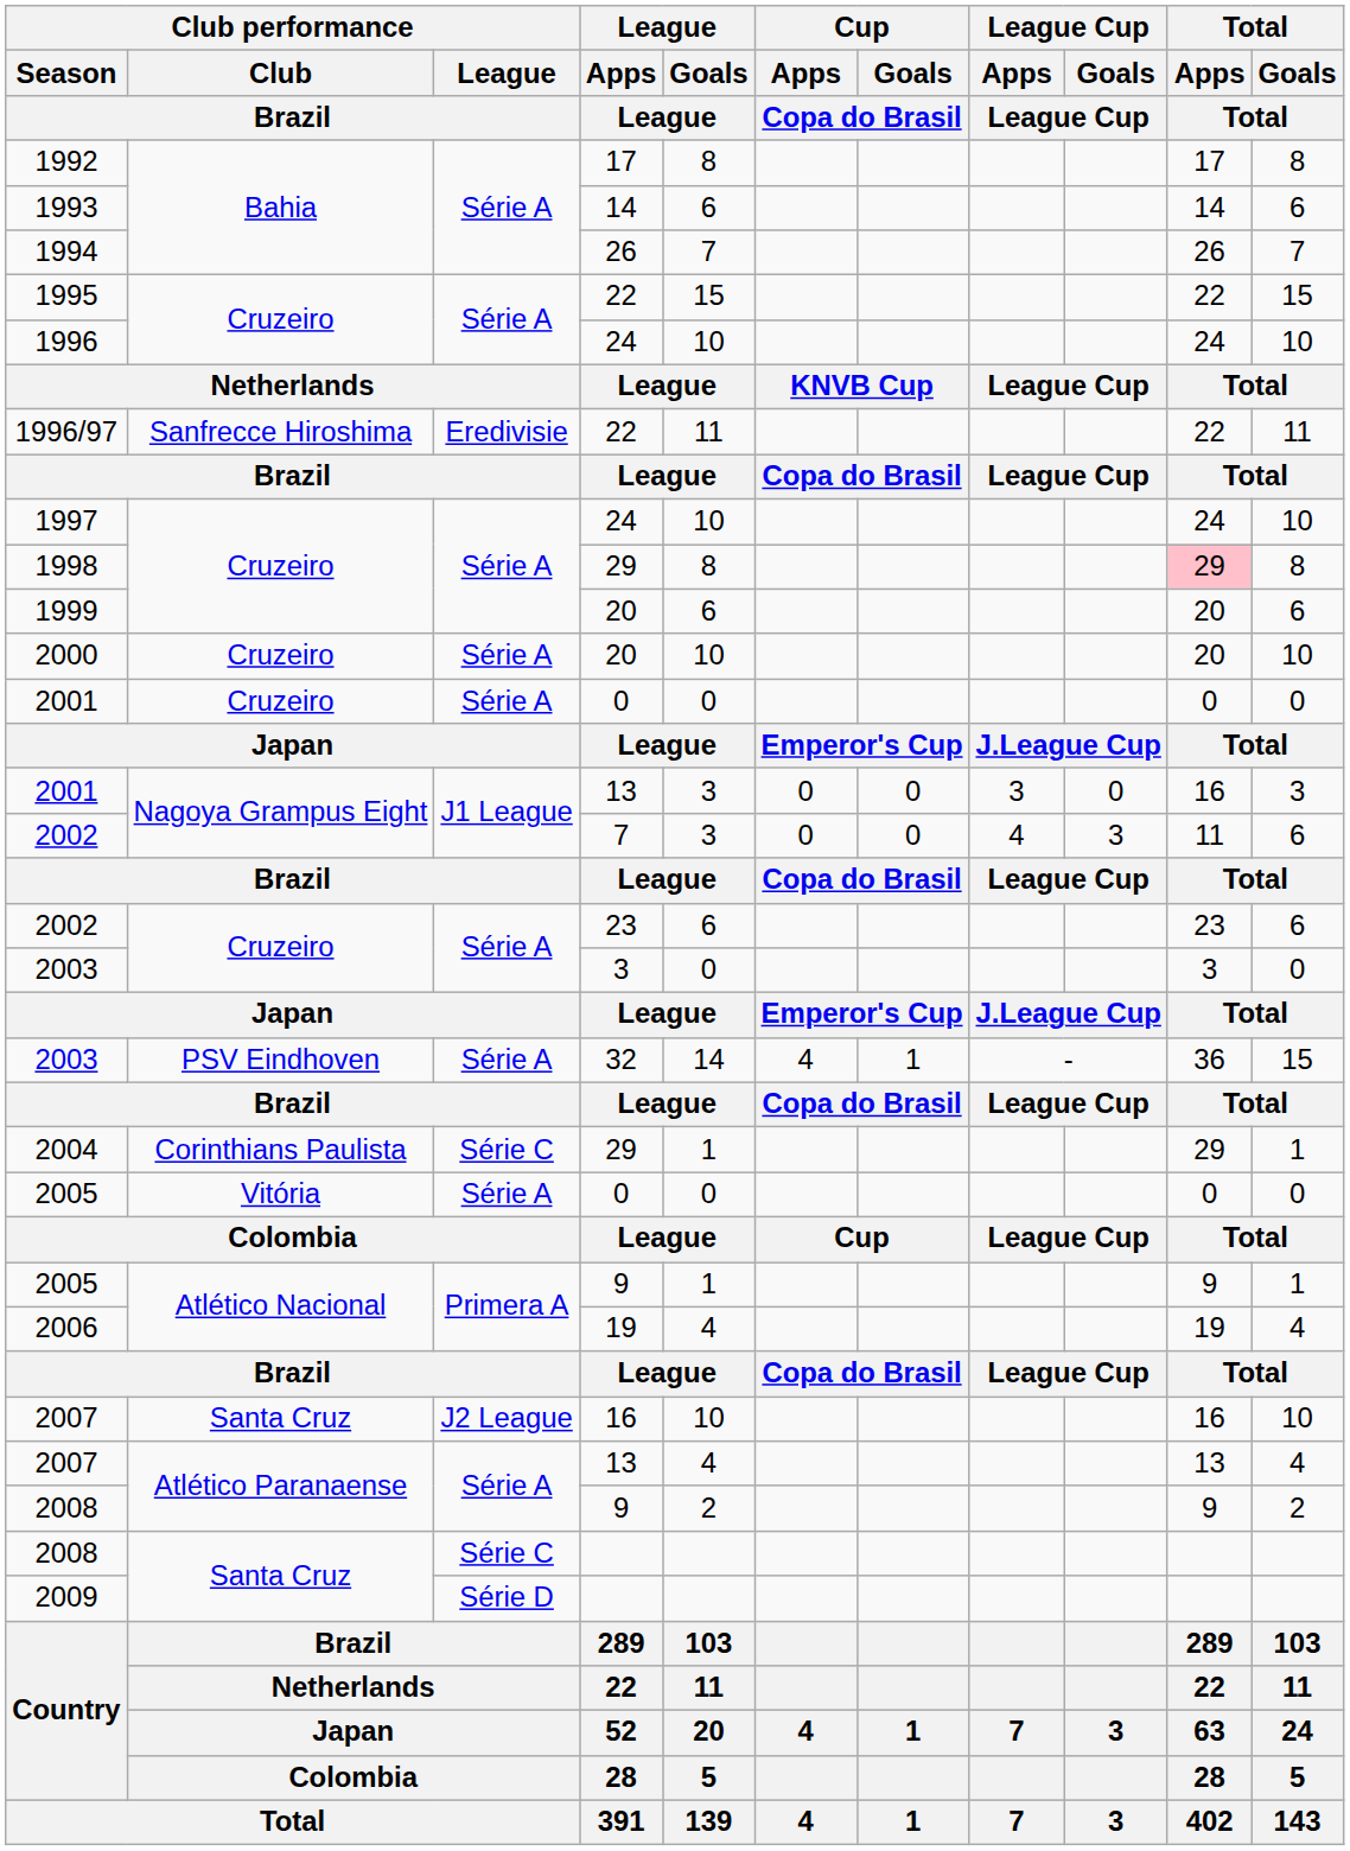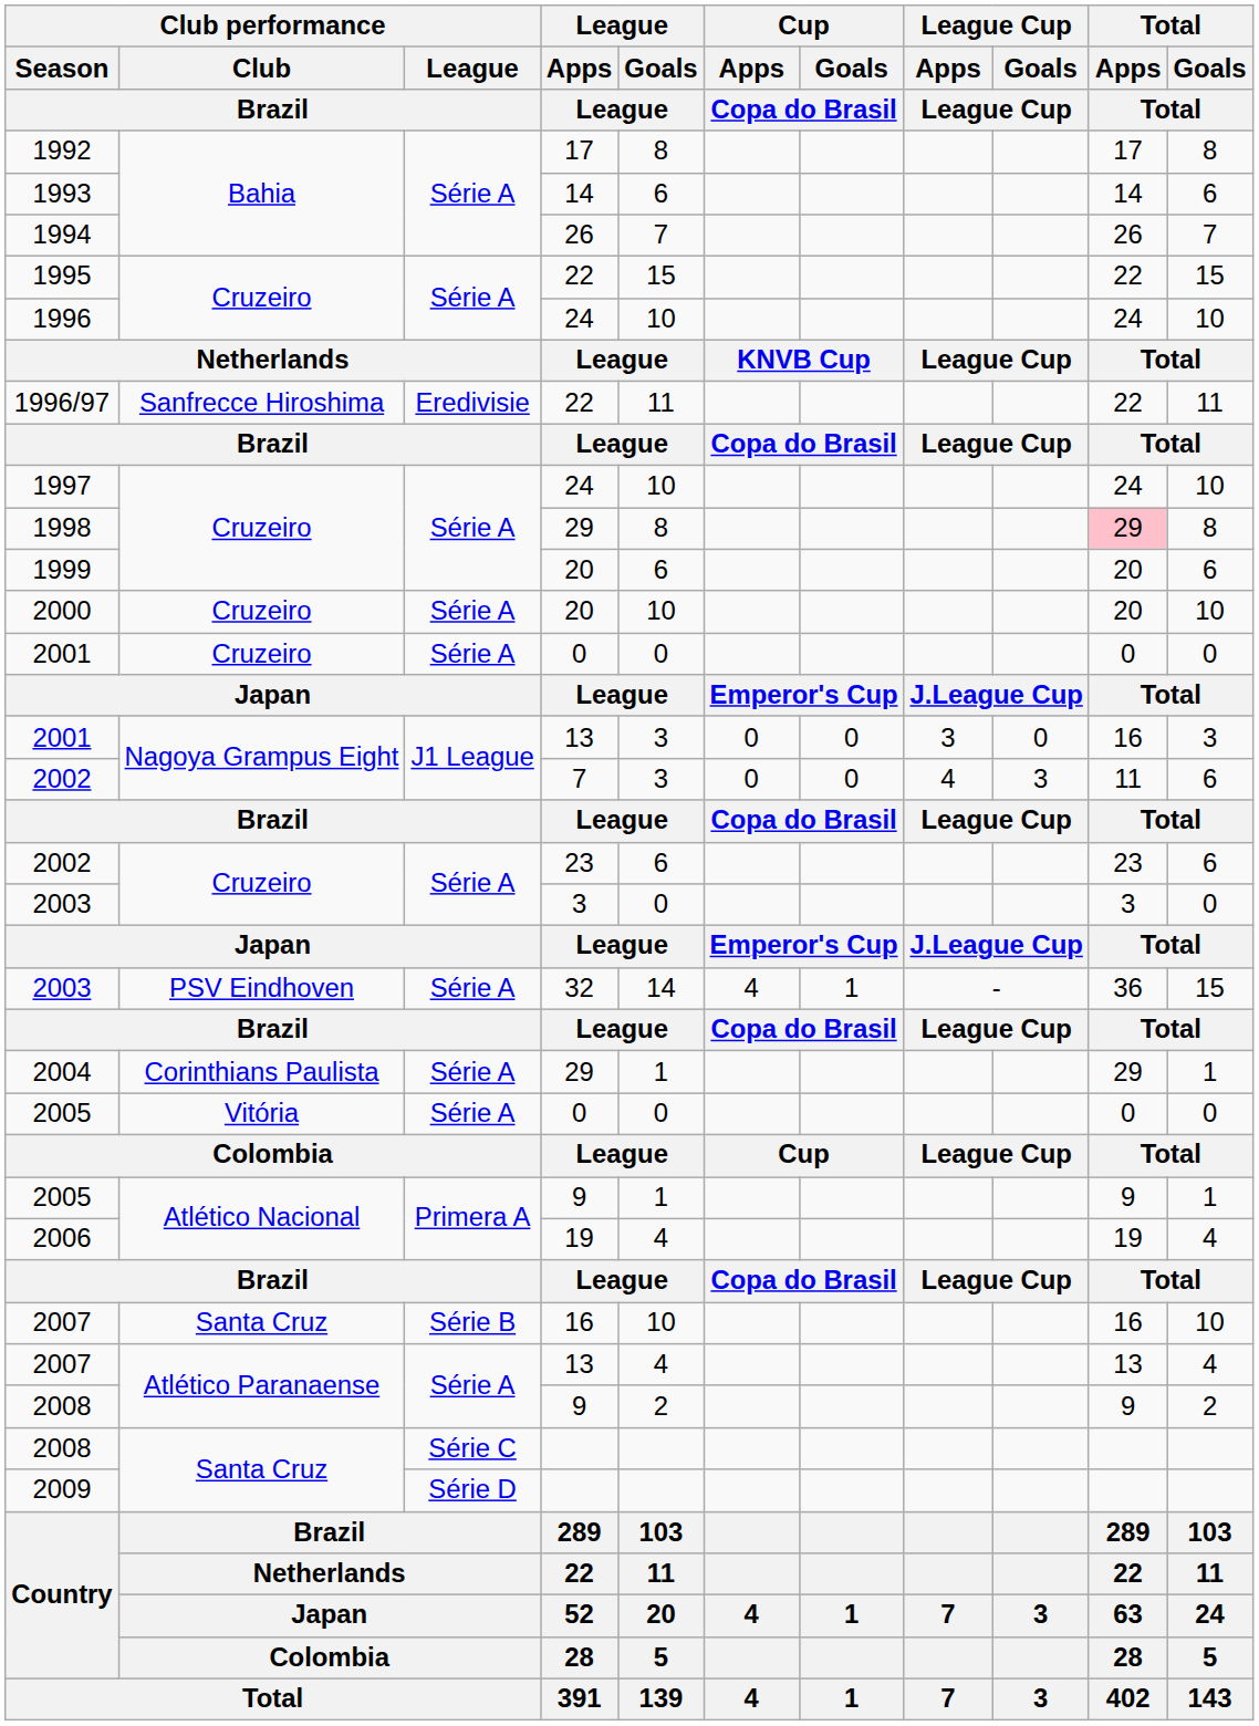 <table class="wikitable" style="text-align:center;">
 <tr>
 <th colspan=3>Club performance</th>
 <th colspan=2>League</th>
 <th colspan=2>Cup</th>
 <th colspan=2>League Cup</th>
 <th colspan=2>Total</th>
 </tr>
 <tr>
 <th>Season</th>
 <th>Club</th>
 <th>League</th>
 <th>Apps</th>
 <th>Goals</th>
 <th>Apps</th>
 <th>Goals</th>
 <th>Apps</th>
 <th>Goals</th>
 <th>Apps</th>
 <th>Goals</th>
 </tr>
 <tr>
 <th colspan=3>Brazil</th>
 <th colspan=2>League</th>
 <th colspan=2><a href='#'>Copa do Brasil</a></th>
 <th colspan=2>League Cup</th>
 <th colspan=2>Total</th>
 </tr>
 <tr>
 <td>1992</td>
 <td rowspan="3"><a href='#'>Bahia</a></td>
 <td rowspan="3"><a href='#'>Série A</a></td>
 <td>17</td>
 <td>8</td>
 <td></td>
 <td></td>
 <td></td>
 <td></td>
 <td>17</td>
 <td>8</td>
 </tr>
 <tr>
 <td>1993</td>
 <td>14</td>
 <td>6</td>
 <td></td>
 <td></td>
 <td></td>
 <td></td>
 <td>14</td>
 <td>6</td>
 </tr>
 <tr>
 <td>1994</td>
 <td>26</td>
 <td>7</td>
 <td></td>
 <td></td>
 <td></td>
 <td></td>
 <td>26</td>
 <td>7</td>
 </tr>
 <tr>
 <td>1995</td>
 <td rowspan="2"><a href='#'>Cruzeiro</a></td>
 <td rowspan="2"><a href='#'>Série A</a></td>
 <td>22</td>
 <td>15</td>
 <td></td>
 <td></td>
 <td></td>
 <td></td>
 <td>22</td>
 <td>15</td>
 </tr>
 <tr>
 <td>1996</td>
 <td>24</td>
 <td>10</td>
 <td></td>
 <td></td>
 <td></td>
 <td></td>
 <td>24</td>
 <td>10</td>
 </tr>
 <tr>
 <th colspan=3>Netherlands</th>
 <th colspan=2>League</th>
 <th colspan=2><a href='#'>KNVB Cup</a></th>
 <th colspan=2>League Cup</th>
 <th colspan=2>Total</th>
 </tr>
 <tr>
 <td>1996/97</td>
 <td><a href='#'>Sanfrecce Hiroshima</a></td>
 <td><a href='#'>Eredivisie</a></td>
 <td>22</td>
 <td>11</td>
 <td></td>
 <td></td>
 <td></td>
 <td></td>
 <td>22</td>
 <td>11</td>
 </tr>
 <tr>
 <th colspan=3>Brazil</th>
 <th colspan=2>League</th>
 <th colspan=2><a href='#'>Copa do Brasil</a></th>
 <th colspan=2>League Cup</th>
 <th colspan=2>Total</th>
 </tr>
 <tr>
 <td>1997</td>
 <td rowspan="3"><a href='#'>Cruzeiro</a></td>
 <td rowspan="3"><a href='#'>Série A</a></td>
 <td>24</td>
 <td>10</td>
 <td></td>
 <td></td>
 <td></td>
 <td></td>
 <td>24</td>
 <td>10</td>
 </tr>
 <tr>
 <td>1998</td>
 <td>29</td>
 <td>8</td>
 <td></td>
 <td></td>
 <td></td>
 <td></td>
 <td style="background: pink;">29</td>
 <td>8</td>
 </tr>
 <tr>
 <td>1999</td>
 <td>20</td>
 <td>6</td>
 <td></td>
 <td></td>
 <td></td>
 <td></td>
 <td>20</td>
 <td>6</td>
 </tr>
 <tr>
 <td>2000</td>
 <td><a href='#'>Cruzeiro</a></td>
 <td><a href='#'>Série A</a></td>
 <td>20</td>
 <td>10</td>
 <td></td>
 <td></td>
 <td></td>
 <td></td>
 <td>20</td>
 <td>10</td>
 </tr>
 <tr>
 <td>2001</td>
 <td><a href='#'>Cruzeiro</a></td>
 <td><a href='#'>Série A</a></td>
 <td>0</td>
 <td>0</td>
 <td></td>
 <td></td>
 <td></td>
 <td></td>
 <td>0</td>
 <td>0</td>
 </tr>
 <tr>
 <th colspan=3>Japan</th>
 <th colspan=2>League</th>
 <th colspan=2><a href='#'>Emperor's Cup</a></th>
 <th colspan=2><a href='#'>J.League Cup</a></th>
 <th colspan=2>Total</th>
 </tr>
 <tr>
 <td><a href='#'>2001</a></td>
 <td rowspan="2"><a href='#'>Nagoya Grampus Eight</a></td>
 <td rowspan="2"><a href='#'>J1 League</a></td>
 <td>13</td>
 <td>3</td>
 <td>0</td>
 <td>0</td>
 <td>3</td>
 <td>0</td>
 <td>16</td>
 <td>3</td>
 </tr>
 <tr>
 <td><a href='#'>2002</a></td>
 <td>7</td>
 <td>3</td>
 <td>0</td>
 <td>0</td>
 <td>4</td>
 <td>3</td>
 <td>11</td>
 <td>6</td>
 </tr>
 <tr>
 <th colspan=3>Brazil</th>
 <th colspan=2>League</th>
 <th colspan=2><a href='#'>Copa do Brasil</a></th>
 <th colspan=2>League Cup</th>
 <th colspan=2>Total</th>
 </tr>
 <tr>
 <td>2002</td>
 <td rowspan="2"><a href='#'>Cruzeiro</a></td>
 <td rowspan="2"><a href='#'>Série A</a></td>
 <td>23</td>
 <td>6</td>
 <td></td>
 <td></td>
 <td></td>
 <td></td>
 <td>23</td>
 <td>6</td>
 </tr>
 <tr>
 <td>2003</td>
 <td>3</td>
 <td>0</td>
 <td></td>
 <td></td>
 <td></td>
 <td></td>
 <td>3</td>
 <td>0</td>
 </tr>
 <tr>
 <th colspan=3>Japan</th>
 <th colspan=2>League</th>
 <th colspan=2><a href='#'>Emperor's Cup</a></th>
 <th colspan=2><a href='#'>J.League Cup</a></th>
 <th colspan=2>Total</th>
 </tr>
 <tr>
 <td><a href='#'>2003</a></td>
 <td><a href='#'>PSV Eindhoven</a></td>
 <td><a href='#'>Série A</a></td>
 <td>32</td>
 <td>14</td>
 <td>4</td>
 <td>1</td>
 <td colspan="2">-</td>
 <td>36</td>
 <td>15</td>
 </tr>
 <tr>
 <th colspan=3>Brazil</th>
 <th colspan=2>League</th>
 <th colspan=2><a href='#'>Copa do Brasil</a></th>
 <th colspan=2>League Cup</th>
 <th colspan=2>Total</th>
 </tr>
 <tr>
 <td>2004</td>
 <td><a href='#'>Corinthians Paulista</a></td>
-<td><a href='#'>Série C</a></td>
+<td><a href='#'>Série A</a></td>
 <td>29</td>
 <td>1</td>
 <td></td>
 <td></td>
 <td></td>
 <td></td>
 <td>29</td>
 <td>1</td>
 </tr>
 <tr>
 <td>2005</td>
 <td><a href='#'>Vitória</a></td>
 <td><a href='#'>Série A</a></td>
 <td>0</td>
 <td>0</td>
 <td></td>
 <td></td>
 <td></td>
 <td></td>
 <td>0</td>
 <td>0</td>
 </tr>
 <tr>
 <th colspan=3>Colombia</th>
 <th colspan=2>League</th>
 <th colspan=2>Cup</th>
 <th colspan=2>League Cup</th>
 <th colspan=2>Total</th>
 </tr>
 <tr>
 <td>2005</td>
 <td rowspan="2"><a href='#'>Atlético Nacional</a></td>
 <td rowspan="2"><a href='#'>Primera A</a></td>
 <td>9</td>
 <td>1</td>
 <td></td>
 <td></td>
 <td></td>
 <td></td>
 <td>9</td>
 <td>1</td>
 </tr>
 <tr>
 <td>2006</td>
 <td>19</td>
 <td>4</td>
 <td></td>
 <td></td>
 <td></td>
 <td></td>
 <td>19</td>
 <td>4</td>
 </tr>
 <tr>
 <th colspan=3>Brazil</th>
 <th colspan=2>League</th>
 <th colspan=2><a href='#'>Copa do Brasil</a></th>
 <th colspan=2>League Cup</th>
 <th colspan=2>Total</th>
 </tr>
 <tr>
 <td>2007</td>
 <td><a href='#'>Santa Cruz</a></td>
-<td><a href='#'>J2 League</a></td>
+<td><a href='#'>Série B</a></td>
 <td>16</td>
 <td>10</td>
 <td></td>
 <td></td>
 <td></td>
 <td></td>
 <td>16</td>
 <td>10</td>
 </tr>
 <tr>
 <td>2007</td>
 <td rowspan="2"><a href='#'>Atlético Paranaense</a></td>
 <td rowspan="2"><a href='#'>Série A</a></td>
 <td>13</td>
 <td>4</td>
 <td></td>
 <td></td>
 <td></td>
 <td></td>
 <td>13</td>
 <td>4</td>
 </tr>
 <tr>
 <td>2008</td>
 <td>9</td>
 <td>2</td>
 <td></td>
 <td></td>
 <td></td>
 <td></td>
 <td>9</td>
 <td>2</td>
 </tr>
 <tr>
 <td>2008</td>
 <td rowspan="2"><a href='#'>Santa Cruz</a></td>
 <td><a href='#'>Série C</a></td>
 <td></td>
 <td></td>
 <td></td>
 <td></td>
 <td></td>
 <td></td>
 <td></td>
 <td></td>
 </tr>
 <tr>
 <td>2009</td>
 <td><a href='#'>Série D</a></td>
 <td></td>
 <td></td>
 <td></td>
 <td></td>
 <td></td>
 <td></td>
 <td></td>
 <td></td>
 </tr>
 <tr>
 <th rowspan=4>Country</th>
 <th colspan=2>Brazil</th>
 <th>289</th>
 <th>103</th>
 <th></th>
 <th></th>
 <th></th>
 <th></th>
 <th>289</th>
 <th>103</th>
 </tr>
 <tr>
 <th colspan=2>Netherlands</th>
 <th>22</th>
 <th>11</th>
 <th></th>
 <th></th>
 <th></th>
 <th></th>
 <th>22</th>
 <th>11</th>
 </tr>
 <tr>
 <th colspan=2>Japan</th>
 <th>52</th>
 <th>20</th>
 <th>4</th>
 <th>1</th>
 <th>7</th>
 <th>3</th>
 <th>63</th>
 <th>24</th>
 </tr>
 <tr>
 <th colspan=2>Colombia</th>
 <th>28</th>
 <th>5</th>
 <th></th>
 <th></th>
 <th></th>
 <th></th>
 <th>28</th>
 <th>5</th>
 </tr>
 <tr>
 <th colspan=3>Total</th>
 <th>391</th>
 <th>139</th>
 <th>4</th>
 <th>1</th>
 <th>7</th>
 <th>3</th>
 <th>402</th>
 <th>143</th>
 </tr>
 </table>
